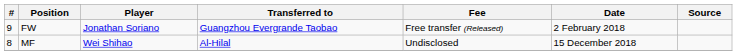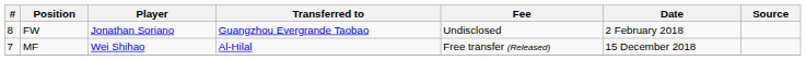 <table class="wikitable sortable" style="width:90%; text-align:center; font-size:95%; text-align:left;">
 <tr>
 <th>#</th>
 <th>Position</th>
 <th>Player</th>
 <th>Transferred to</th>
 <th>Fee</th>
 <th>Date</th>
 <th>Source</th>
 </tr>
 <tr>
-<td>9</td>
+<td>8</td>
 <td>FW</td>
 <td> <a href='#'>Jonathan Soriano</a></td>
 <td> <a href='#'>Guangzhou Evergrande Taobao</a></td>
-<td>Free transfer <small><em>(Released)</em></small></td>
+<td>Undisclosed</td>
 <td>2 February 2018</td>
 <td></td>
 </tr>
 <tr>
-<td>8</td>
+<td>7</td>
 <td>MF</td>
 <td> <a href='#'>Wei Shihao</a></td>
 <td> <a href='#'>Al-Hilal</a></td>
-<td>Undisclosed</td>
+<td>Free transfer <small><em>(Released)</em></small></td>
 <td>15 December 2018</td>
 <td></td>
 </tr>
 <tr>
 </tr>
 </table>
